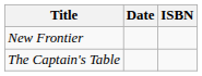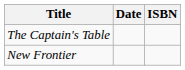 <table class="wikitable">
 <tr>
 <th>Title</th>
 <th>Date</th>
 <th>ISBN</th>
 </tr>
 <tr>
+<td><em>The Captain's Table</em></td>
+<td></td>
+<td></td>
+</tr>
+<tr>
 <td><em>New Frontier</em></td>
 <td></td>
 <td></td>
 </tr>
-<tr>
-<td><em>The Captain's Table</em></td>
-<td></td>
-<td></td>
-</tr>
 </table>
